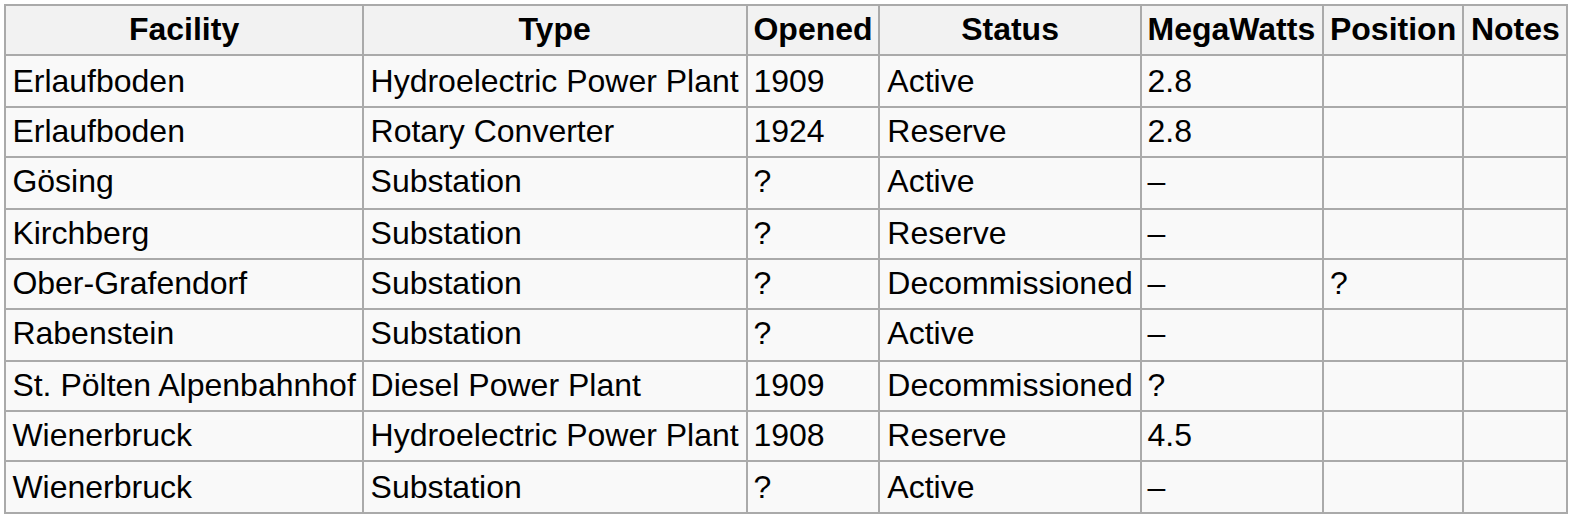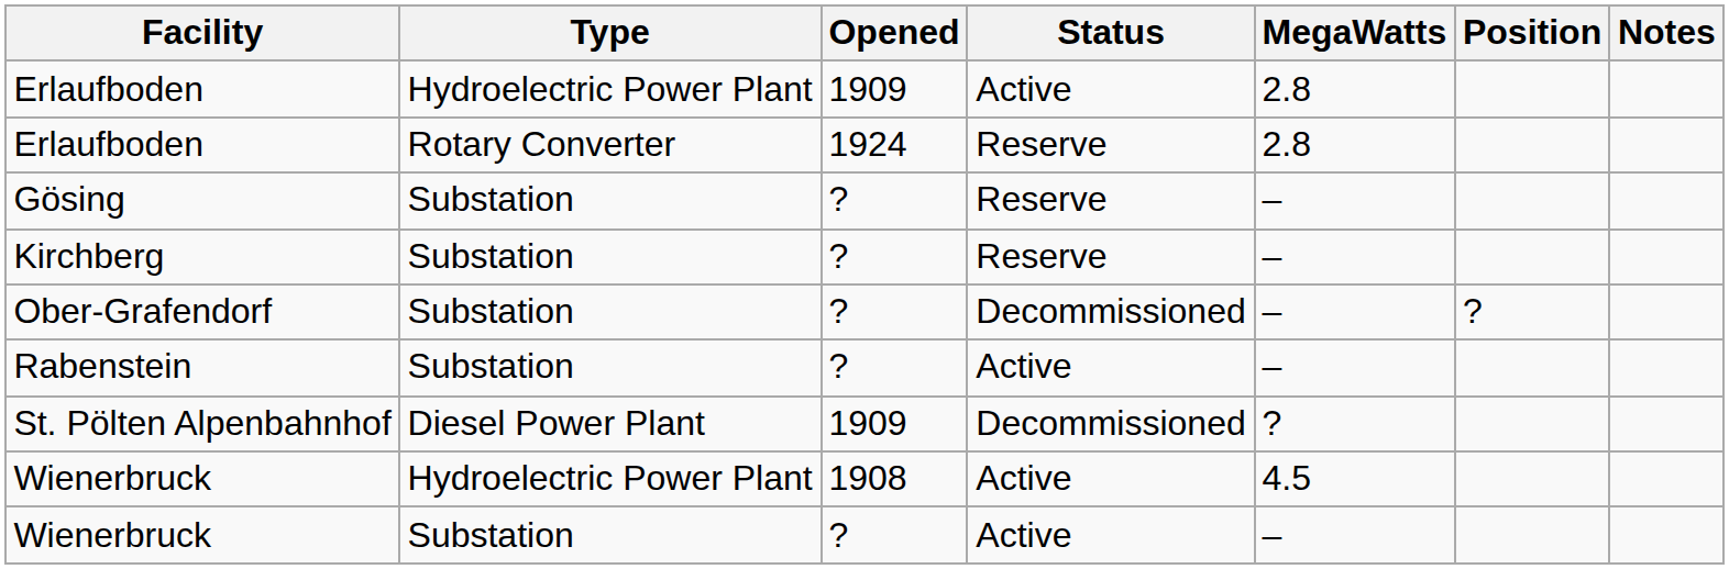 <table class="wikitable sortable">
 <tr>
 <th>Facility</th>
 <th>Type</th>
 <th>Opened</th>
 <th>Status</th>
 <th>MegaWatts</th>
 <th class="unsortable">Position</th>
 <th class="unsortable">Notes</th>
 </tr>
 <tr>
 <td>Erlaufboden</td>
 <td>Hydroelectric Power Plant</td>
 <td>1909</td>
 <td>Active</td>
 <td>2.8</td>
 <td></td>
 <td></td>
 </tr>
 <tr>
 <td>Erlaufboden</td>
 <td>Rotary Converter</td>
 <td>1924</td>
 <td>Reserve</td>
 <td>2.8</td>
 <td></td>
 <td></td>
 </tr>
 <tr>
 <td>Gösing</td>
 <td>Substation</td>
 <td>?</td>
-<td>Active</td>
+<td>Reserve</td>
 <td>–</td>
 <td></td>
 <td></td>
 </tr>
 <tr>
 <td>Kirchberg</td>
 <td>Substation</td>
 <td>?</td>
 <td>Reserve</td>
 <td>–</td>
 <td></td>
 <td></td>
 </tr>
 <tr>
 <td>Ober-Grafendorf</td>
 <td>Substation</td>
 <td>?</td>
 <td>Decommissioned</td>
 <td>–</td>
 <td>?</td>
 <td></td>
 </tr>
 <tr>
 <td>Rabenstein</td>
 <td>Substation</td>
 <td>?</td>
 <td>Active</td>
 <td>–</td>
 <td></td>
 <td></td>
 </tr>
 <tr>
 <td>St. Pölten Alpenbahnhof</td>
 <td>Diesel Power Plant</td>
 <td>1909</td>
 <td>Decommissioned</td>
 <td>?</td>
 <td></td>
 <td></td>
 </tr>
 <tr>
 <td>Wienerbruck</td>
 <td>Hydroelectric Power Plant</td>
 <td>1908</td>
-<td>Reserve</td>
+<td>Active</td>
 <td>4.5</td>
 <td></td>
 <td></td>
 </tr>
 <tr>
 <td>Wienerbruck</td>
 <td>Substation</td>
 <td>?</td>
 <td>Active</td>
 <td>–</td>
 <td></td>
 <td></td>
 </tr>
 </table>
